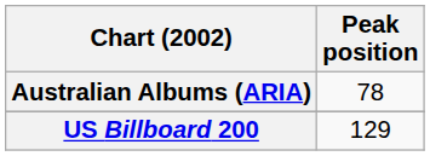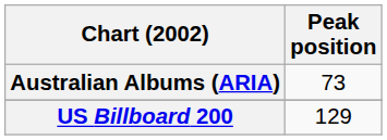 <table class="wikitable sortable plainrowheaders" style="text-align: center">
 <tr>
 <th scope="col">Chart (2002)</th>
 <th scope="col">Peak<br>position</th>
 </tr>
 <tr>
 <th scope="row">Australian Albums (<a href='#'>ARIA</a>)</th>
-<td>78</td>
+<td>73</td>
 </tr>
 <tr>
 </tr>
 <tr>
 </tr>
 <tr>
 </tr>
 <tr>
 </tr>
 <tr>
 </tr>
 <tr>
 </tr>
 <tr>
 </tr>
 <tr>
 <th scope="row"><a href='#'>US <em>Billboard</em> 200</a></th>
 <td style="text-align: center">129</td>
 </tr>
 </table>
